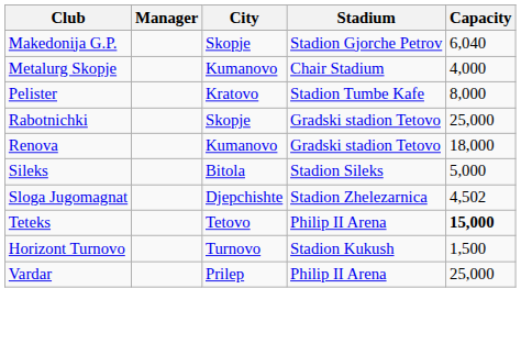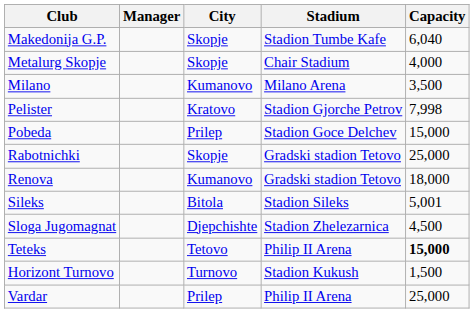 <table class="wikitable sortable">
 <tr>
 <th>Club</th>
 <th>Manager</th>
 <th>City</th>
 <th>Stadium</th>
 <th>Capacity</th>
 </tr>
 <tr>
 <td><a href='#'>Makedonija G.P.</a></td>
 <td> </td>
 <td><a href='#'>Skopje</a></td>
-<td><a href='#'>Stadion Gjorche Petrov</a></td>
+<td><a href='#'>Stadion Tumbe Kafe</a></td>
 <td>6,040</td>
 </tr>
 <tr>
 <td><a href='#'>Metalurg Skopje</a></td>
 <td> </td>
-<td><a href='#'>Kumanovo</a></td>
+<td><a href='#'>Skopje</a></td>
 <td><a href='#'>Chair Stadium</a></td>
 <td>4,000</td>
+</tr>
+<tr>
+<td><a href='#'>Milano</a></td>
+<td> </td>
+<td><a href='#'>Kumanovo</a></td>
+<td><a href='#'>Milano Arena</a></td>
+<td>3,500</td>
 </tr>
 <tr>
 <td><a href='#'>Pelister</a></td>
 <td> </td>
 <td><a href='#'>Kratovo</a></td>
-<td><a href='#'>Stadion Tumbe Kafe</a></td>
-<td>8,000</td>
+<td><a href='#'>Stadion Gjorche Petrov</a></td>
+<td>7,998</td>
+</tr>
+<tr>
+<td><a href='#'>Pobeda</a></td>
+<td> </td>
+<td><a href='#'>Prilep</a></td>
+<td><a href='#'>Stadion Goce Delchev</a></td>
+<td>15,000</td>
 </tr>
 <tr>
 <td><a href='#'>Rabotnichki</a></td>
 <td> </td>
 <td><a href='#'>Skopje</a></td>
 <td><a href='#'>Gradski stadion Tetovo</a></td>
 <td>25,000</td>
 </tr>
 <tr>
 <td><a href='#'>Renova</a></td>
 <td> </td>
 <td><a href='#'>Kumanovo</a></td>
 <td><a href='#'>Gradski stadion Tetovo</a></td>
 <td>18,000</td>
 </tr>
 <tr>
 <td><a href='#'>Sileks</a></td>
 <td> </td>
 <td><a href='#'>Bitola</a></td>
 <td><a href='#'>Stadion Sileks</a></td>
-<td>5,000</td>
+<td>5,001</td>
 </tr>
 <tr>
 <td><a href='#'>Sloga Jugomagnat</a></td>
 <td> </td>
 <td><a href='#'>Djepchishte</a></td>
 <td><a href='#'>Stadion Zhelezarnica</a></td>
-<td>4,502</td>
+<td>4,500</td>
 </tr>
 <tr>
 <td><a href='#'>Teteks</a></td>
 <td> </td>
 <td><a href='#'>Tetovo</a></td>
 <td><a href='#'>Philip II Arena</a></td>
 <td><strong>15,000</strong></td>
 </tr>
 <tr>
 <td><a href='#'>Horizont Turnovo</a></td>
 <td> </td>
 <td><a href='#'>Turnovo</a></td>
 <td><a href='#'>Stadion Kukush</a></td>
 <td>1,500</td>
 </tr>
 <tr>
 <td><a href='#'>Vardar</a></td>
 <td> </td>
 <td><a href='#'>Prilep</a></td>
 <td><a href='#'>Philip II Arena</a></td>
 <td>25,000</td>
 </tr>
 </table>
